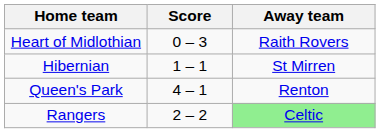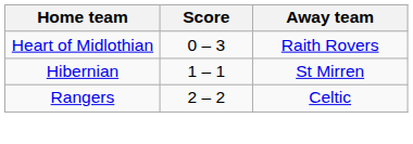 <table class="wikitable" style="text-align: center">
 <tr>
 <th width=140>Home team</th>
 <th width=80>Score</th>
 <th width=140>Away team</th>
 </tr>
 <tr>
 <td><a href='#'>Heart of Midlothian</a></td>
 <td>0 – 3</td>
 <td><a href='#'>Raith Rovers</a></td>
 </tr>
 <tr>
 <td><a href='#'>Hibernian</a></td>
 <td>1 – 1</td>
 <td><a href='#'>St Mirren</a></td>
 </tr>
 <tr>
-<td><a href='#'>Queen's Park</a></td>
-<td>4 – 1</td>
-<td><a href='#'>Renton</a></td>
-</tr>
-<tr>
 <td><a href='#'>Rangers</a></td>
 <td>2 – 2</td>
-<td style="background: lightgreen;"><a href='#'>Celtic</a></td>
+<td><a href='#'>Celtic</a></td>
 </tr>
 </table>
